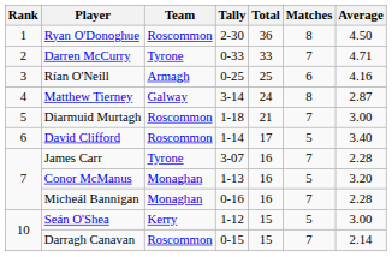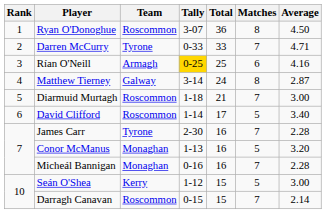 <table class="wikitable">
 <tr>
 <th>Rank</th>
 <th>Player</th>
 <th>Team</th>
 <th>Tally</th>
 <th>Total</th>
 <th>Matches</th>
 <th>Average</th>
 </tr>
 <tr>
 <td rowspan=1 align=center>1</td>
 <td><a href='#'>Ryan O'Donoghue</a></td>
 <td><a href='#'>Roscommon</a></td>
-<td align=center>2-30</td>
+<td align=center>3-07</td>
 <td align=center>36</td>
 <td align=center>8</td>
 <td align=center>4.50</td>
 </tr>
 <tr>
 <td rowspan=1 align=center>2</td>
 <td><a href='#'>Darren McCurry</a></td>
 <td><a href='#'>Tyrone</a></td>
 <td align=center>0-33</td>
 <td align=center>33</td>
 <td align=center>7</td>
 <td align=center>4.71</td>
 </tr>
 <tr>
 <td rowspan=1 align=center>3</td>
 <td>Rían O'Neill</td>
 <td><a href='#'>Armagh</a></td>
-<td align=center>0-25</td>
+<td align=center style="background: gold;">0-25</td>
 <td align=center>25</td>
 <td align=center>6</td>
 <td align=center>4.16</td>
 </tr>
 <tr>
 <td rowspan=1 align=center>4</td>
 <td><a href='#'>Matthew Tierney</a></td>
 <td><a href='#'>Galway</a></td>
 <td align=center>3-14</td>
 <td align=center>24</td>
 <td align=center>8</td>
 <td align=center>2.87</td>
 </tr>
 <tr>
 <td rowspan=1 align=center>5</td>
 <td>Diarmuid Murtagh</td>
 <td><a href='#'>Roscommon</a></td>
 <td align=center>1-18</td>
 <td align=center>21</td>
 <td align=center>7</td>
 <td align=center>3.00</td>
 </tr>
 <tr>
 <td rowspan=1 align=center>6</td>
 <td><a href='#'>David Clifford</a></td>
 <td><a href='#'>Roscommon</a></td>
 <td align=center>1-14</td>
 <td align=center>17</td>
 <td align=center>5</td>
 <td align=center>3.40</td>
 </tr>
 <tr>
 <td rowspan=3 align=center>7</td>
 <td>James Carr</td>
 <td><a href='#'>Tyrone</a></td>
-<td align=center>3-07</td>
+<td align=center>2-30</td>
 <td align=center>16</td>
 <td align=center>7</td>
 <td align=center>2.28</td>
 </tr>
 <tr>
 <td><a href='#'>Conor McManus</a></td>
 <td><a href='#'>Monaghan</a></td>
 <td align=center>1-13</td>
 <td align=center>16</td>
 <td align=center>5</td>
 <td align=center>3.20</td>
 </tr>
 <tr>
 <td>Micheál Bannigan</td>
 <td><a href='#'>Monaghan</a></td>
 <td align=center>0-16</td>
 <td align=center>16</td>
 <td align=center>7</td>
 <td align=center>2.28</td>
 </tr>
 <tr>
 <td rowspan=2 align=center>10</td>
 <td><a href='#'>Seán O'Shea</a></td>
 <td><a href='#'>Kerry</a></td>
 <td align=center>1-12</td>
 <td align=center>15</td>
 <td align=center>5</td>
 <td align=center>3.00</td>
 </tr>
 <tr>
 <td>Darragh Canavan</td>
 <td><a href='#'>Roscommon</a></td>
 <td align=center>0-15</td>
 <td align=center>15</td>
 <td align=center>7</td>
 <td align=center>2.14</td>
 </tr>
 </table>
